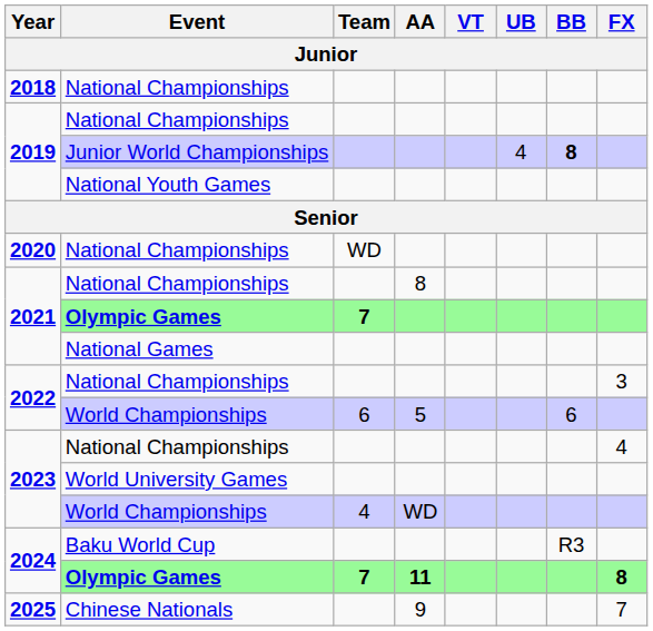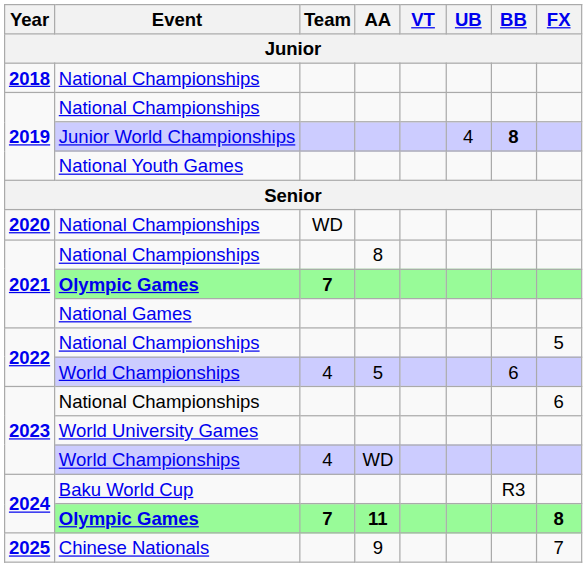 <table class="wikitable" style="text-align:center; font-size:95%;">
 <tr>
 <th align=center>Year</th>
 <th align=center>Event</th>
 <th style="width:30px;">Team</th>
 <th style="width:30px;">AA</th>
 <th style="width:30px;"><a href='#'>VT</a></th>
 <th style="width:30px;"><a href='#'>UB</a></th>
 <th style="width:30px;"><a href='#'>BB</a></th>
 <th style="width:30px;"><a href='#'>FX</a></th>
 </tr>
 <tr>
 <th colspan="8"><strong>Junior</strong></th>
 </tr>
 <tr>
 <td rowspan="1"><strong><a href='#'>2018</a></strong></td>
 <td align=left><a href='#'>National Championships</a></td>
 <td></td>
 <td></td>
 <td></td>
 <td></td>
 <td></td>
 <td></td>
 </tr>
 <tr>
 <td rowspan="3"><strong><a href='#'>2019</a></strong></td>
 <td align=left><a href='#'>National Championships</a></td>
 <td></td>
 <td></td>
 <td></td>
 <td></td>
 <td></td>
 <td></td>
 </tr>
 <tr style="background:#ccf;">
 <td align=left><a href='#'>Junior World Championships</a></td>
 <td></td>
 <td></td>
 <td></td>
 <td>4</td>
 <td><strong>8</strong></td>
 <td></td>
 </tr>
 <tr>
 <td align=left><a href='#'>National Youth Games</a></td>
 <td></td>
 <td></td>
 <td></td>
 <td></td>
 <td></td>
 <td></td>
 </tr>
 <tr>
 <th colspan="8"><strong>Senior</strong></th>
 </tr>
 <tr>
 <td rowspan="1"><strong><a href='#'>2020</a></strong></td>
 <td align="left"><a href='#'>National Championships</a></td>
 <td>WD</td>
 <td></td>
 <td></td>
 <td></td>
 <td></td>
 <td></td>
 </tr>
 <tr>
 <td rowspan="3"><strong><a href='#'>2021</a></strong></td>
 <td align = left><a href='#'>National Championships</a></td>
 <td></td>
 <td>8</td>
 <td></td>
 <td></td>
 <td></td>
 <td></td>
 </tr>
 <tr bgcolor=98FB98>
 <td align=left><strong><a href='#'>Olympic Games</a></strong></td>
 <td><strong>7</strong></td>
 <td></td>
 <td></td>
 <td></td>
 <td></td>
 <td></td>
 </tr>
 <tr>
 <td align=left><a href='#'>National Games</a></td>
 <td></td>
 <td></td>
 <td></td>
 <td></td>
 <td></td>
 <td></td>
 </tr>
 <tr>
 <td rowspan="2"><strong><a href='#'>2022</a></strong></td>
 <td align=left><a href='#'>National Championships</a></td>
 <td></td>
 <td></td>
 <td></td>
 <td></td>
 <td></td>
-<td>3</td>
+<td>5</td>
 </tr>
 <tr bgcolor=#CCCCFF>
 <td align=left><a href='#'>World Championships</a></td>
-<td>6</td>
+<td>4</td>
 <td>5</td>
 <td></td>
 <td></td>
 <td>6</td>
 <td></td>
 </tr>
 <tr>
 <td rowspan="3"><strong><a href='#'>2023</a></strong></td>
 <td align=left>National Championships</td>
 <td></td>
 <td></td>
 <td></td>
 <td></td>
 <td></td>
-<td>4</td>
+<td>6</td>
 </tr>
 <tr>
 <td align=left><a href='#'>World University Games</a></td>
 <td></td>
 <td></td>
 <td></td>
 <td></td>
 <td></td>
 <td></td>
 </tr>
 <tr bgcolor=#CCCCFF>
 <td align=left><a href='#'>World Championships</a></td>
 <td>4</td>
 <td>WD</td>
 <td></td>
 <td></td>
 <td></td>
 <td></td>
 </tr>
 <tr>
 <td rowspan="2"><strong><a href='#'>2024</a></strong></td>
 <td align=left><a href='#'>Baku World Cup</a></td>
 <td></td>
 <td></td>
 <td></td>
 <td></td>
 <td>R3</td>
 <td></td>
 </tr>
 <tr bgcolor=98FB98>
 <td align=left><strong><a href='#'>Olympic Games</a></strong></td>
 <td><strong>7</strong></td>
 <td><strong>11</strong></td>
 <td></td>
 <td></td>
 <td></td>
 <td><strong>8</strong></td>
 </tr>
 <tr>
 <td rowspan="1"><strong><a href='#'>2025</a></strong></td>
 <td align=left><a href='#'>Chinese Nationals</a></td>
 <td></td>
 <td>9</td>
 <td></td>
 <td></td>
 <td></td>
 <td>7</td>
 </tr>
 </table>
